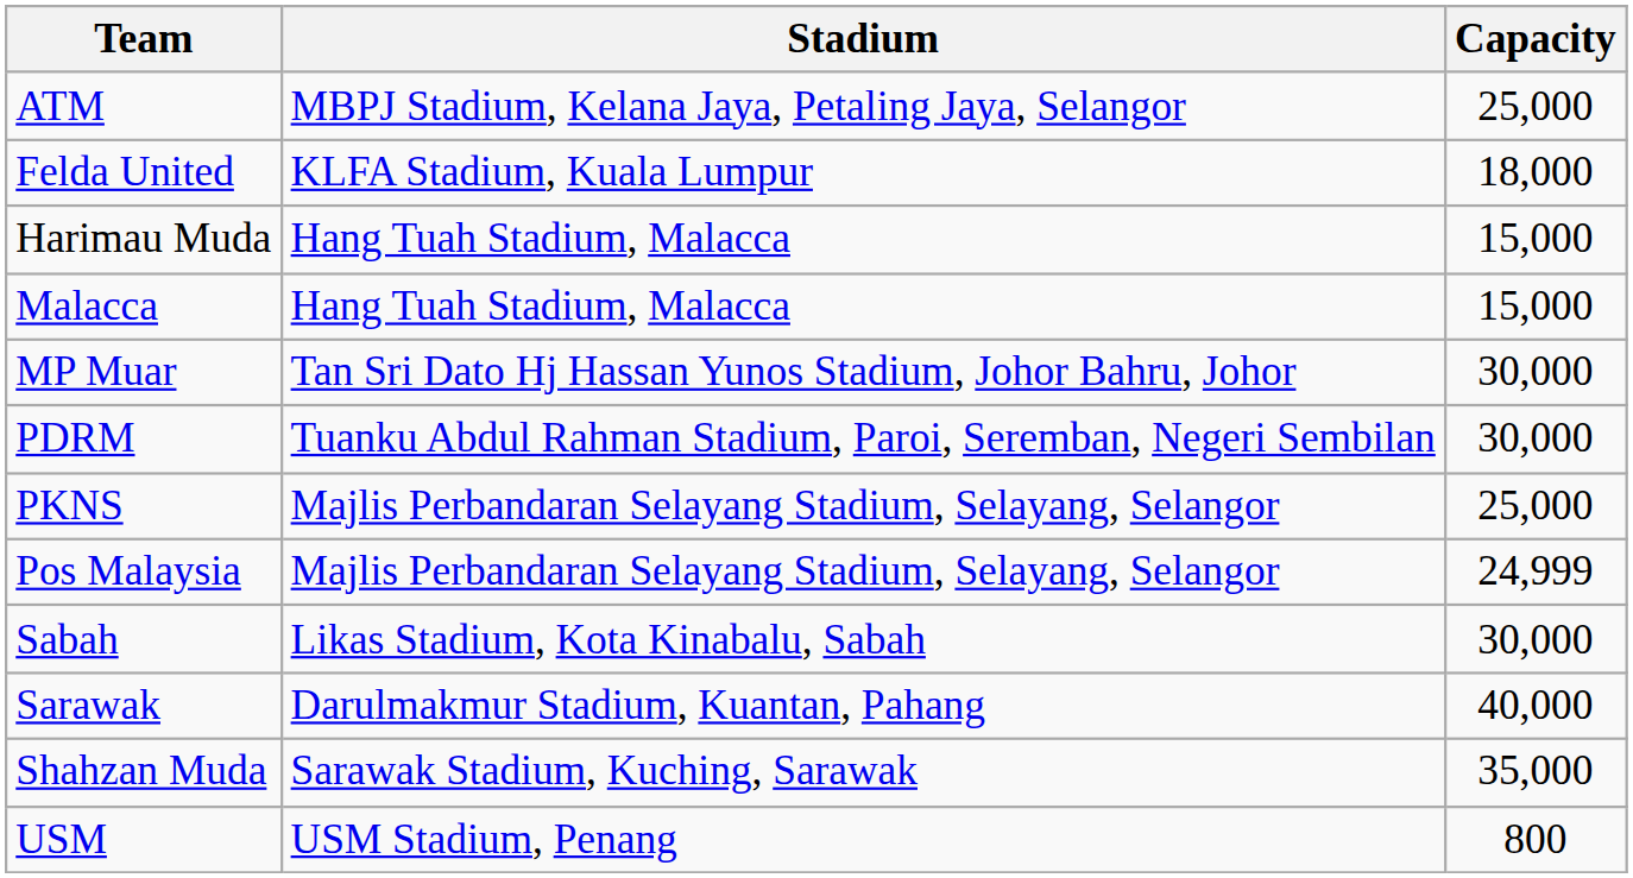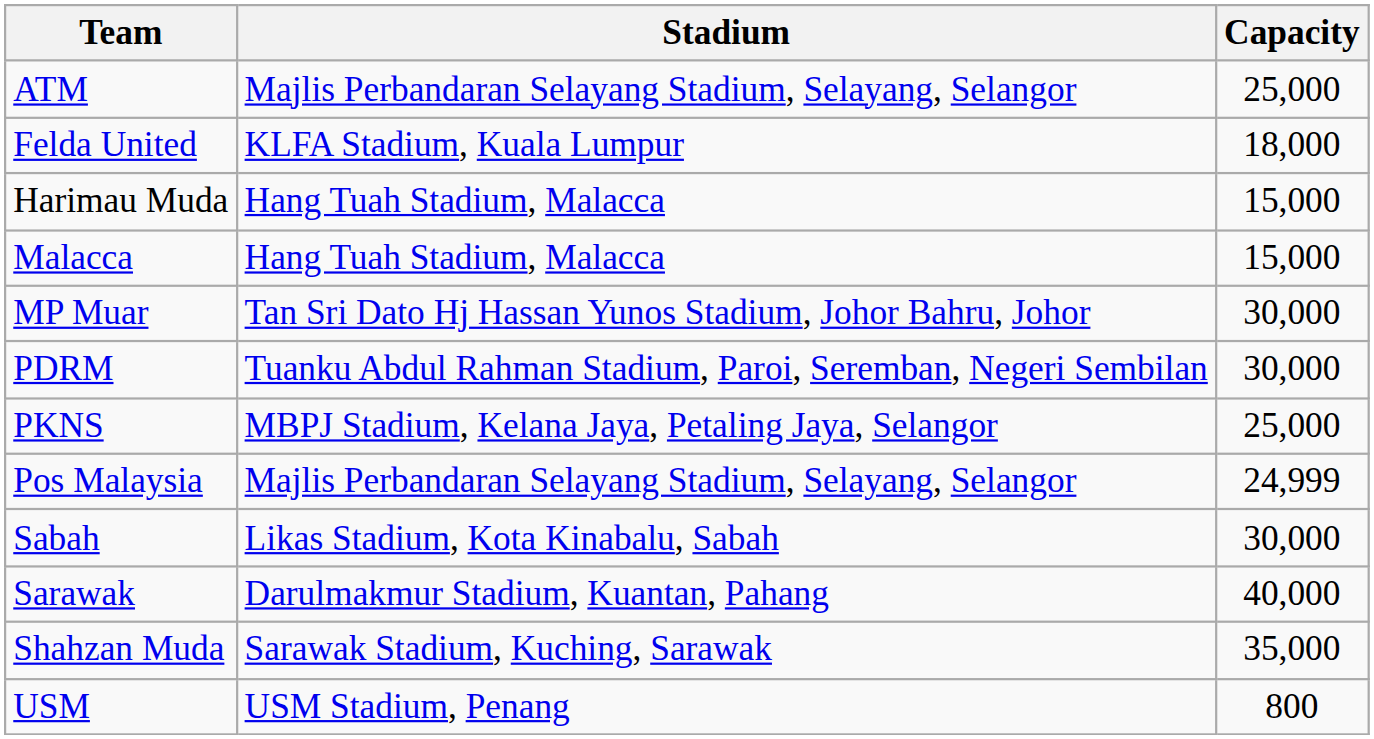 <table class="wikitable sortable">
 <tr>
 <th>Team</th>
 <th>Stadium</th>
 <th>Capacity</th>
 </tr>
 <tr>
 <td><a href='#'>ATM</a></td>
-<td><a href='#'>MBPJ Stadium</a>, <a href='#'>Kelana Jaya</a>, <a href='#'>Petaling Jaya</a>, <a href='#'>Selangor</a></td>
+<td><a href='#'>Majlis Perbandaran Selayang Stadium</a>, <a href='#'>Selayang</a>, <a href='#'>Selangor</a></td>
 <td align="center">25,000</td>
 </tr>
 <tr>
 <td><a href='#'>Felda United</a></td>
 <td><a href='#'>KLFA Stadium</a>, <a href='#'>Kuala Lumpur</a></td>
 <td align ="center">18,000</td>
 </tr>
 <tr>
 <td>Harimau Muda</td>
 <td><a href='#'>Hang Tuah Stadium</a>, <a href='#'>Malacca</a></td>
 <td align="center">15,000</td>
 </tr>
 <tr>
 <td><a href='#'>Malacca</a></td>
 <td><a href='#'>Hang Tuah Stadium</a>, <a href='#'>Malacca</a></td>
 <td align="center">15,000</td>
 </tr>
 <tr>
 <td><a href='#'>MP Muar</a></td>
 <td><a href='#'>Tan Sri Dato Hj Hassan Yunos Stadium</a>, <a href='#'>Johor Bahru</a>, <a href='#'>Johor</a></td>
 <td align="center">30,000</td>
 </tr>
 <tr>
 <td><a href='#'>PDRM</a></td>
 <td><a href='#'>Tuanku Abdul Rahman Stadium</a>, <a href='#'>Paroi</a>, <a href='#'>Seremban</a>, <a href='#'>Negeri Sembilan</a></td>
 <td align="center">30,000</td>
 </tr>
 <tr>
 <td><a href='#'>PKNS</a></td>
-<td><a href='#'>Majlis Perbandaran Selayang Stadium</a>, <a href='#'>Selayang</a>, <a href='#'>Selangor</a></td>
+<td><a href='#'>MBPJ Stadium</a>, <a href='#'>Kelana Jaya</a>, <a href='#'>Petaling Jaya</a>, <a href='#'>Selangor</a></td>
 <td align="center">25,000</td>
 </tr>
 <tr>
 <td><a href='#'>Pos Malaysia</a></td>
 <td><a href='#'>Majlis Perbandaran Selayang Stadium</a>, <a href='#'>Selayang</a>, <a href='#'>Selangor</a></td>
 <td align="center">24,999</td>
 </tr>
 <tr>
 <td><a href='#'>Sabah</a></td>
 <td><a href='#'>Likas Stadium</a>, <a href='#'>Kota Kinabalu</a>, <a href='#'>Sabah</a></td>
 <td align="center">30,000</td>
 </tr>
 <tr>
 <td><a href='#'>Sarawak</a></td>
 <td><a href='#'>Darulmakmur Stadium</a>, <a href='#'>Kuantan</a>, <a href='#'>Pahang</a></td>
 <td align="center">40,000</td>
 </tr>
 <tr>
 <td><a href='#'>Shahzan Muda</a></td>
 <td><a href='#'>Sarawak Stadium</a>, <a href='#'>Kuching</a>, <a href='#'>Sarawak</a></td>
 <td align="center">35,000</td>
 </tr>
 <tr>
 <td><a href='#'>USM</a></td>
 <td><a href='#'>USM Stadium</a>, <a href='#'>Penang</a></td>
 <td align="center">800</td>
 </tr>
 </table>
